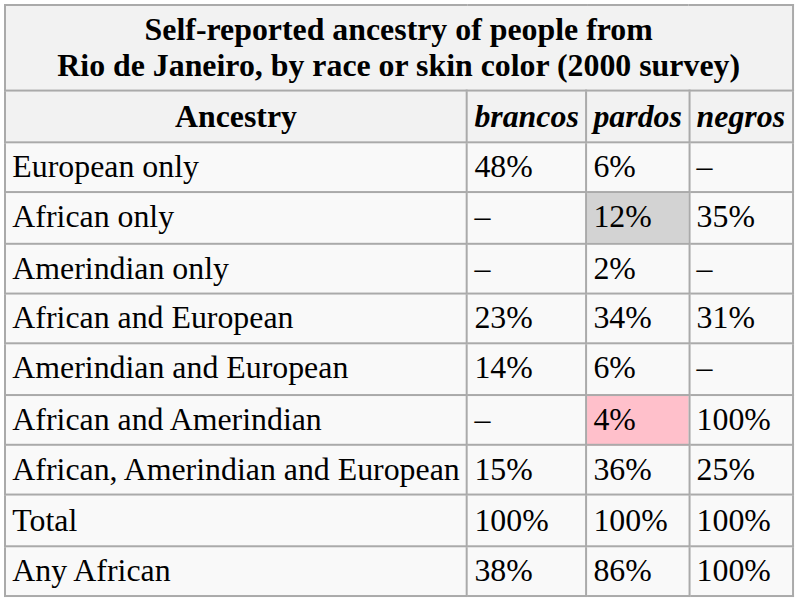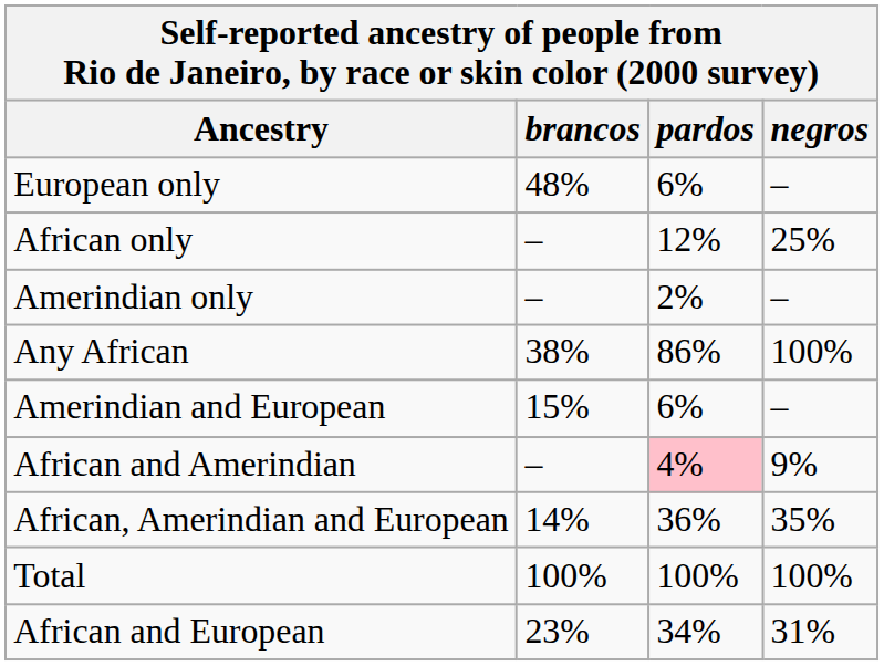 <table class="wikitable floatleft">
 <tr>
 <th colspan="4">Self-reported ancestry of people from<br>Rio de Janeiro, by race or skin color (2000 survey)</th>
 </tr>
 <tr>
 <th>Ancestry</th>
 <th><em>brancos</em></th>
 <th><em>pardos</em></th>
 <th><em>negros</em></th>
 </tr>
 <tr>
 <td>European only</td>
 <td>48%</td>
 <td>6%</td>
 <td>–</td>
 </tr>
 <tr>
 <td>African only</td>
 <td>–</td>
-<td style="background: lightgrey;">12%</td>
-<td>35%</td>
+<td>12%</td>
+<td>25%</td>
 </tr>
 <tr>
 <td>Amerindian only</td>
 <td>–</td>
 <td>2%</td>
 <td>–</td>
 </tr>
 <tr>
-<td>African and European</td>
-<td>23%</td>
-<td>34%</td>
-<td>31%</td>
+<td>Any African</td>
+<td>38%</td>
+<td>86%</td>
+<td>100%</td>
 </tr>
 <tr>
 <td>Amerindian and European</td>
-<td>14%</td>
+<td>15%</td>
 <td>6%</td>
 <td>–</td>
 </tr>
 <tr>
 <td>African and Amerindian</td>
 <td>–</td>
 <td style="background: pink;">4%</td>
-<td>100%</td>
+<td>9%</td>
 </tr>
 <tr>
 <td>African, Amerindian and European</td>
-<td>15%</td>
+<td>14%</td>
 <td>36%</td>
-<td>25%</td>
+<td>35%</td>
 </tr>
 <tr>
 <td>Total</td>
 <td>100%</td>
 <td>100%</td>
 <td>100%</td>
 </tr>
 <tr>
-<td>Any African</td>
-<td>38%</td>
-<td>86%</td>
-<td>100%</td>
+<td>African and European</td>
+<td>23%</td>
+<td>34%</td>
+<td>31%</td>
 </tr>
 </table>
